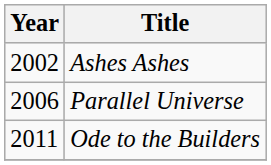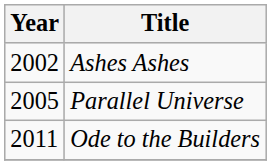 <table class="wikitable">
 <tr>
 <th>Year</th>
 <th>Title</th>
 </tr>
 <tr>
 <td>2002</td>
 <td><em>Ashes Ashes</em></td>
 </tr>
 <tr>
-<td>2006</td>
+<td>2005</td>
 <td><em>Parallel Universe</em></td>
 </tr>
 <tr>
 <td>2011</td>
 <td><em>Ode to the Builders</em></td>
 </tr>
 <tr>
 </tr>
 </table>
